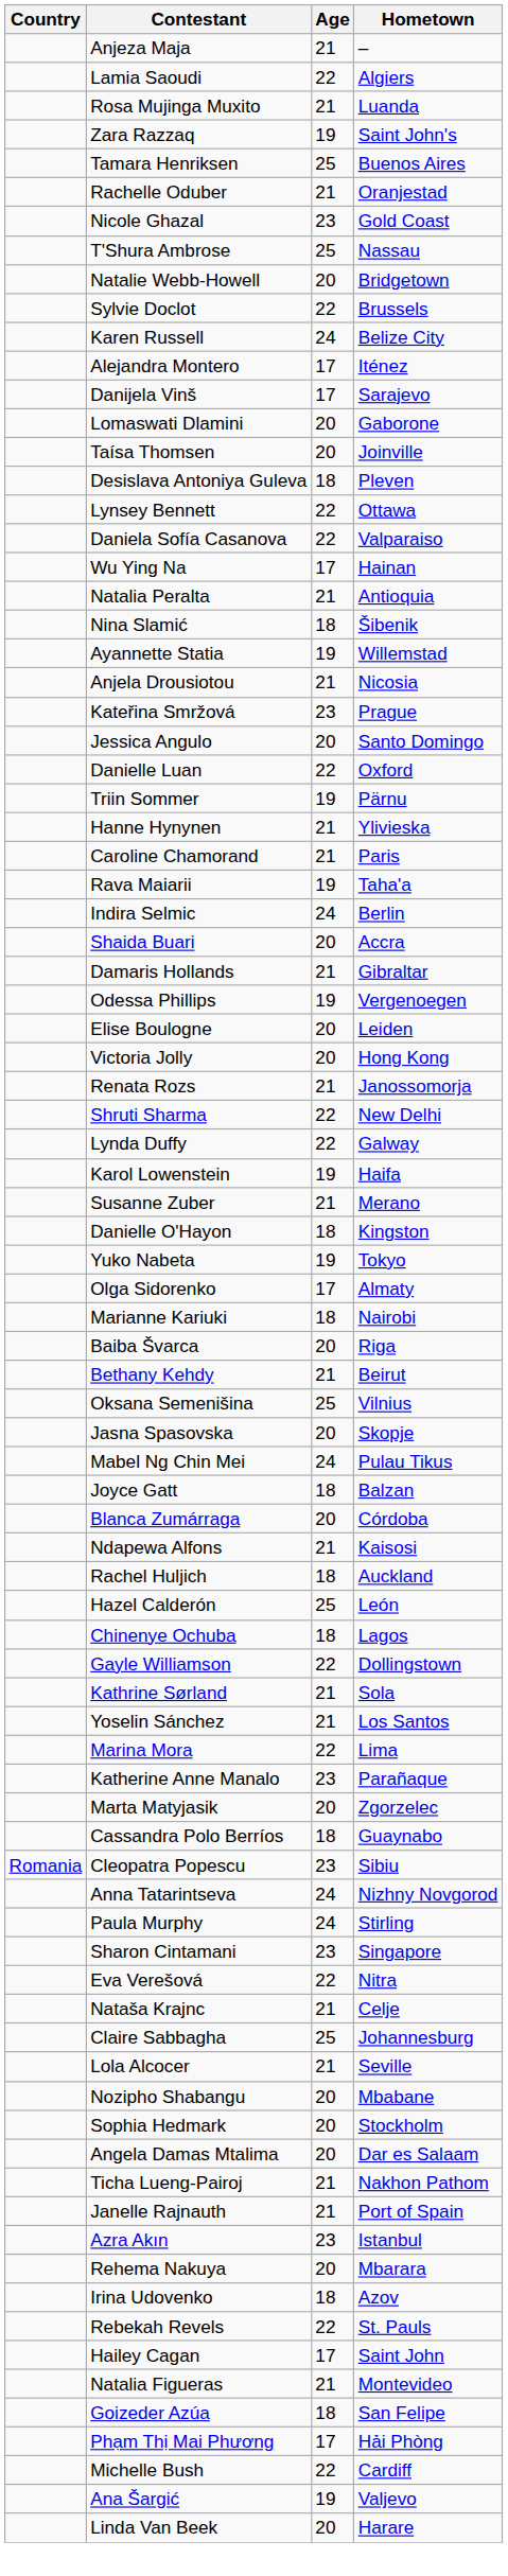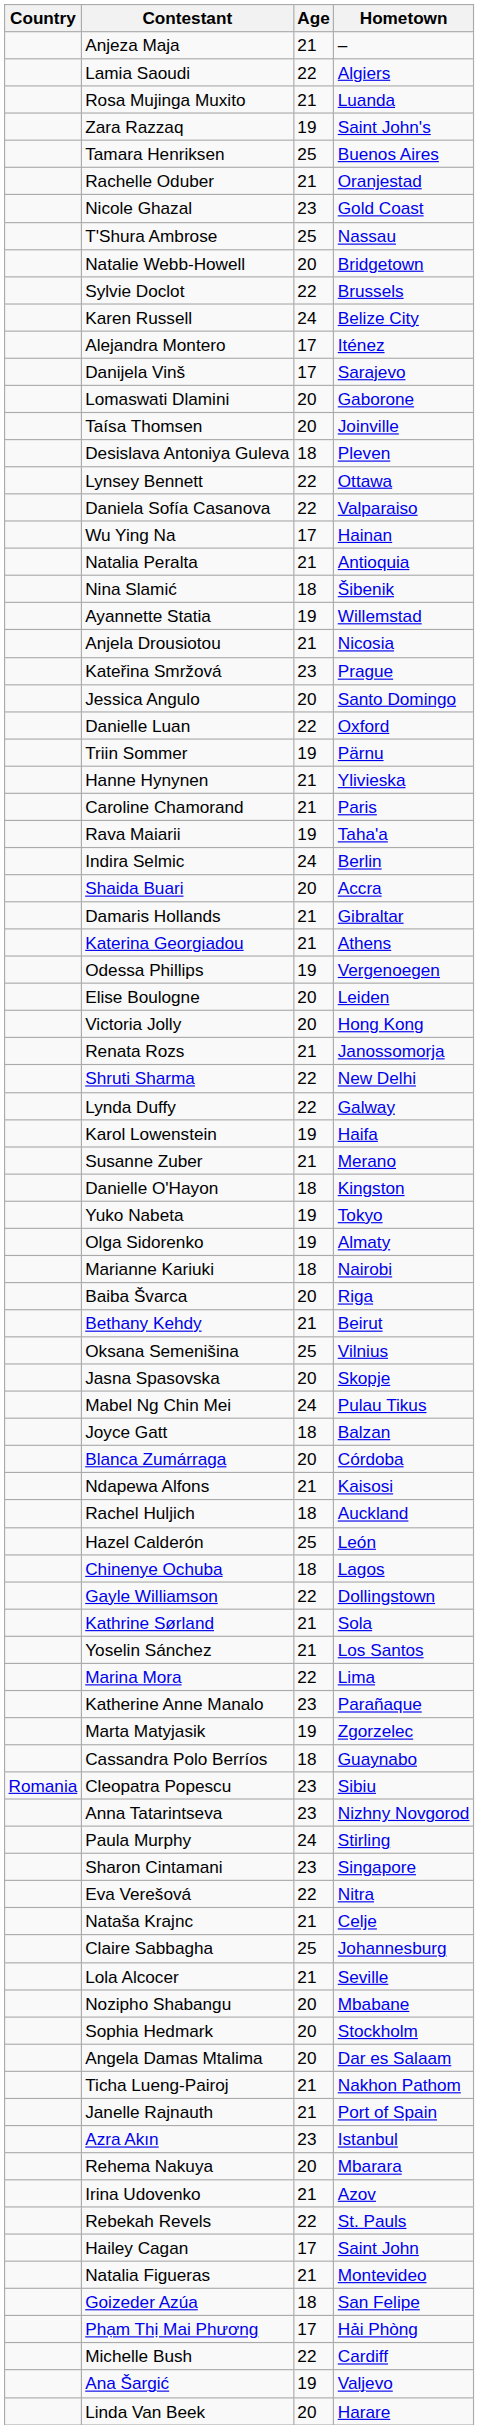 <table class="wikitable sortable" style="font-size:95%;">
 <tr>
 <th>Country</th>
 <th>Contestant</th>
 <th>Age</th>
 <th>Hometown</th>
 </tr>
 <tr>
 <td></td>
 <td>Anjeza Maja</td>
 <td>21</td>
 <td>–</td>
 </tr>
 <tr>
 <td></td>
 <td>Lamia Saoudi</td>
 <td>22</td>
 <td><a href='#'>Algiers</a></td>
 </tr>
 <tr>
 <td></td>
 <td>Rosa Mujinga Muxito</td>
 <td>21</td>
 <td><a href='#'>Luanda</a></td>
 </tr>
 <tr>
 <td></td>
 <td>Zara Razzaq</td>
 <td>19</td>
 <td><a href='#'>Saint John's</a></td>
 </tr>
 <tr>
 <td></td>
 <td>Tamara Henriksen</td>
 <td>25</td>
 <td><a href='#'>Buenos Aires</a></td>
 </tr>
 <tr>
 <td></td>
 <td>Rachelle Oduber</td>
 <td>21</td>
 <td><a href='#'>Oranjestad</a></td>
 </tr>
 <tr>
 <td></td>
 <td>Nicole Ghazal</td>
 <td>23</td>
 <td><a href='#'>Gold Coast</a></td>
 </tr>
 <tr>
 <td></td>
 <td>T'Shura Ambrose</td>
 <td>25</td>
 <td><a href='#'>Nassau</a></td>
 </tr>
 <tr>
 <td></td>
 <td>Natalie Webb-Howell</td>
 <td>20</td>
 <td><a href='#'>Bridgetown</a></td>
 </tr>
 <tr>
 <td></td>
 <td>Sylvie Doclot</td>
 <td>22</td>
 <td><a href='#'>Brussels</a></td>
 </tr>
 <tr>
 <td></td>
 <td>Karen Russell</td>
 <td>24</td>
 <td><a href='#'>Belize City</a></td>
 </tr>
 <tr>
 <td></td>
 <td>Alejandra Montero</td>
 <td>17</td>
 <td><a href='#'>Iténez</a></td>
 </tr>
 <tr>
 <td></td>
 <td>Danijela Vinš</td>
 <td>17</td>
 <td><a href='#'>Sarajevo</a></td>
 </tr>
 <tr>
 <td></td>
 <td>Lomaswati Dlamini</td>
 <td>20</td>
 <td><a href='#'>Gaborone</a></td>
 </tr>
 <tr>
 <td></td>
 <td>Taísa Thomsen</td>
 <td>20</td>
 <td><a href='#'>Joinville</a></td>
 </tr>
 <tr>
 <td></td>
 <td>Desislava Antoniya Guleva</td>
 <td>18</td>
 <td><a href='#'>Pleven</a></td>
 </tr>
 <tr>
 <td></td>
 <td>Lynsey Bennett</td>
 <td>22</td>
 <td><a href='#'>Ottawa</a></td>
 </tr>
 <tr>
 <td></td>
 <td>Daniela Sofía Casanova</td>
 <td>22</td>
 <td><a href='#'>Valparaiso</a></td>
 </tr>
 <tr>
 <td></td>
 <td>Wu Ying Na</td>
 <td>17</td>
 <td><a href='#'>Hainan</a></td>
 </tr>
 <tr>
 <td></td>
 <td>Natalia Peralta</td>
 <td>21</td>
 <td><a href='#'>Antioquia</a></td>
 </tr>
 <tr>
 <td></td>
 <td>Nina Slamić</td>
 <td>18</td>
 <td><a href='#'>Šibenik</a></td>
 </tr>
 <tr>
 <td></td>
 <td>Ayannette Statia</td>
 <td>19</td>
 <td><a href='#'>Willemstad</a></td>
 </tr>
 <tr>
 <td></td>
 <td>Anjela Drousiotou</td>
 <td>21</td>
 <td><a href='#'>Nicosia</a></td>
 </tr>
 <tr>
 <td></td>
 <td>Kateřina Smržová</td>
 <td>23</td>
 <td><a href='#'>Prague</a></td>
 </tr>
 <tr>
 <td></td>
 <td>Jessica Angulo</td>
 <td>20</td>
 <td><a href='#'>Santo Domingo</a></td>
 </tr>
 <tr>
 <td></td>
 <td>Danielle Luan</td>
 <td>22</td>
 <td><a href='#'>Oxford</a></td>
 </tr>
 <tr>
 <td></td>
 <td>Triin Sommer</td>
 <td>19</td>
 <td><a href='#'>Pärnu</a></td>
 </tr>
 <tr>
 <td></td>
 <td>Hanne Hynynen</td>
 <td>21</td>
 <td><a href='#'>Ylivieska</a></td>
 </tr>
 <tr>
 <td></td>
 <td>Caroline Chamorand</td>
 <td>21</td>
 <td><a href='#'>Paris</a></td>
 </tr>
 <tr>
 <td></td>
 <td>Rava Maiarii</td>
 <td>19</td>
 <td><a href='#'>Taha'a</a></td>
 </tr>
 <tr>
 <td></td>
 <td>Indira Selmic</td>
 <td>24</td>
 <td><a href='#'>Berlin</a></td>
 </tr>
 <tr>
 <td></td>
 <td><a href='#'>Shaida Buari</a></td>
 <td>20</td>
 <td><a href='#'>Accra</a></td>
 </tr>
 <tr>
 <td></td>
 <td>Damaris Hollands</td>
 <td>21</td>
 <td><a href='#'>Gibraltar</a></td>
 </tr>
 <tr>
 <td></td>
+<td><a href='#'>Katerina Georgiadou</a></td>
+<td>21</td>
+<td><a href='#'>Athens</a></td>
+</tr>
+<tr>
+<td></td>
 <td>Odessa Phillips</td>
 <td>19</td>
 <td><a href='#'>Vergenoegen</a></td>
 </tr>
 <tr>
 <td></td>
 <td>Elise Boulogne</td>
 <td>20</td>
 <td><a href='#'>Leiden</a></td>
 </tr>
 <tr>
 <td></td>
 <td>Victoria Jolly</td>
 <td>20</td>
 <td><a href='#'>Hong Kong</a></td>
 </tr>
 <tr>
 <td></td>
 <td>Renata Rozs</td>
 <td>21</td>
 <td><a href='#'>Janossomorja</a></td>
 </tr>
 <tr>
 <td></td>
 <td><a href='#'>Shruti Sharma</a></td>
 <td>22</td>
 <td><a href='#'>New Delhi</a></td>
 </tr>
 <tr>
 <td></td>
 <td>Lynda Duffy</td>
 <td>22</td>
 <td><a href='#'>Galway</a></td>
 </tr>
 <tr>
 <td></td>
 <td>Karol Lowenstein</td>
 <td>19</td>
 <td><a href='#'>Haifa</a></td>
 </tr>
 <tr>
 <td></td>
 <td>Susanne Zuber</td>
 <td>21</td>
 <td><a href='#'>Merano</a></td>
 </tr>
 <tr>
 <td></td>
 <td>Danielle O'Hayon</td>
 <td>18</td>
 <td><a href='#'>Kingston</a></td>
 </tr>
 <tr>
 <td></td>
 <td>Yuko Nabeta</td>
 <td>19</td>
 <td><a href='#'>Tokyo</a></td>
 </tr>
 <tr>
 <td></td>
 <td>Olga Sidorenko</td>
-<td>17</td>
+<td>19</td>
 <td><a href='#'>Almaty</a></td>
 </tr>
 <tr>
 <td></td>
 <td>Marianne Kariuki</td>
 <td>18</td>
 <td><a href='#'>Nairobi</a></td>
 </tr>
 <tr>
 <td></td>
 <td>Baiba Švarca</td>
 <td>20</td>
 <td><a href='#'>Riga</a></td>
 </tr>
 <tr>
 <td></td>
 <td><a href='#'>Bethany Kehdy</a></td>
 <td>21</td>
 <td><a href='#'>Beirut</a></td>
 </tr>
 <tr>
 <td></td>
 <td>Oksana Semenišina</td>
 <td>25</td>
 <td><a href='#'>Vilnius</a></td>
 </tr>
 <tr>
 <td></td>
 <td>Jasna Spasovska</td>
 <td>20</td>
 <td><a href='#'>Skopje</a></td>
 </tr>
 <tr>
 <td></td>
 <td>Mabel Ng Chin Mei</td>
 <td>24</td>
 <td><a href='#'>Pulau Tikus</a></td>
 </tr>
 <tr>
 <td></td>
 <td>Joyce Gatt</td>
 <td>18</td>
 <td><a href='#'>Balzan</a></td>
 </tr>
 <tr>
 <td></td>
 <td><a href='#'>Blanca Zumárraga</a></td>
 <td>20</td>
 <td><a href='#'>Córdoba</a></td>
 </tr>
 <tr>
 <td></td>
 <td>Ndapewa Alfons</td>
 <td>21</td>
 <td><a href='#'>Kaisosi</a></td>
 </tr>
 <tr>
 <td></td>
 <td>Rachel Huljich</td>
 <td>18</td>
 <td><a href='#'>Auckland</a></td>
 </tr>
 <tr>
 <td></td>
 <td>Hazel Calderón</td>
 <td>25</td>
 <td><a href='#'>León</a></td>
 </tr>
 <tr>
 <td></td>
 <td><a href='#'>Chinenye Ochuba</a></td>
 <td>18</td>
 <td><a href='#'>Lagos</a></td>
 </tr>
 <tr>
 <td></td>
 <td><a href='#'>Gayle Williamson</a></td>
 <td>22</td>
 <td><a href='#'>Dollingstown</a></td>
 </tr>
 <tr>
 <td></td>
 <td><a href='#'>Kathrine Sørland</a></td>
 <td>21</td>
 <td><a href='#'>Sola</a></td>
 </tr>
 <tr>
 <td></td>
 <td>Yoselin Sánchez</td>
 <td>21</td>
 <td><a href='#'>Los Santos</a></td>
 </tr>
 <tr>
 <td></td>
 <td><a href='#'>Marina Mora</a></td>
 <td>22</td>
 <td><a href='#'>Lima</a></td>
 </tr>
 <tr>
 <td></td>
 <td>Katherine Anne Manalo</td>
 <td>23</td>
 <td><a href='#'>Parañaque</a></td>
 </tr>
 <tr>
 <td></td>
 <td>Marta Matyjasik</td>
-<td>20</td>
+<td>19</td>
 <td><a href='#'>Zgorzelec</a></td>
 </tr>
 <tr>
 <td></td>
 <td>Cassandra Polo Berríos</td>
 <td>18</td>
 <td><a href='#'>Guaynabo</a></td>
 </tr>
 <tr>
 <td> <a href='#'>Romania</a></td>
 <td>Cleopatra Popescu</td>
 <td>23</td>
 <td><a href='#'>Sibiu</a></td>
 </tr>
 <tr>
 <td></td>
 <td>Anna Tatarintseva</td>
-<td>24</td>
+<td>23</td>
 <td><a href='#'>Nizhny Novgorod</a></td>
 </tr>
 <tr>
 <td></td>
 <td>Paula Murphy</td>
 <td>24</td>
 <td><a href='#'>Stirling</a></td>
 </tr>
 <tr>
 <td></td>
 <td>Sharon Cintamani</td>
 <td>23</td>
 <td><a href='#'>Singapore</a></td>
 </tr>
 <tr>
 <td></td>
 <td>Eva Verešová</td>
 <td>22</td>
 <td><a href='#'>Nitra</a></td>
 </tr>
 <tr>
 <td></td>
 <td>Nataša Krajnc</td>
 <td>21</td>
 <td><a href='#'>Celje</a></td>
 </tr>
 <tr>
 <td></td>
 <td>Claire Sabbagha</td>
 <td>25</td>
 <td><a href='#'>Johannesburg</a></td>
 </tr>
 <tr>
 <td></td>
 <td>Lola Alcocer</td>
 <td>21</td>
 <td><a href='#'>Seville</a></td>
 </tr>
 <tr>
 <td></td>
 <td>Nozipho Shabangu</td>
 <td>20</td>
 <td><a href='#'>Mbabane</a></td>
 </tr>
 <tr>
 <td></td>
 <td>Sophia Hedmark</td>
 <td>20</td>
 <td><a href='#'>Stockholm</a></td>
 </tr>
 <tr>
 <td></td>
 <td>Angela Damas Mtalima</td>
 <td>20</td>
 <td><a href='#'>Dar es Salaam</a></td>
 </tr>
 <tr>
 <td></td>
 <td>Ticha Lueng-Pairoj</td>
 <td>21</td>
 <td><a href='#'>Nakhon Pathom</a></td>
 </tr>
 <tr>
 <td></td>
 <td>Janelle Rajnauth</td>
 <td>21</td>
 <td><a href='#'>Port of Spain</a></td>
 </tr>
 <tr>
 <td></td>
 <td><a href='#'>Azra Akın</a></td>
 <td>23</td>
 <td><a href='#'>Istanbul</a></td>
 </tr>
 <tr>
 <td></td>
 <td>Rehema Nakuya</td>
 <td>20</td>
 <td><a href='#'>Mbarara</a></td>
 </tr>
 <tr>
 <td></td>
 <td>Irina Udovenko</td>
-<td>18</td>
+<td>21</td>
 <td><a href='#'>Azov</a></td>
 </tr>
 <tr>
 <td></td>
 <td>Rebekah Revels</td>
 <td>22</td>
 <td><a href='#'>St. Pauls</a></td>
 </tr>
 <tr>
 <td></td>
 <td>Hailey Cagan</td>
 <td>17</td>
 <td><a href='#'>Saint John</a></td>
 </tr>
 <tr>
 <td></td>
 <td>Natalia Figueras</td>
 <td>21</td>
 <td><a href='#'>Montevideo</a></td>
 </tr>
 <tr>
 <td></td>
 <td><a href='#'>Goizeder Azúa</a></td>
 <td>18</td>
 <td><a href='#'>San Felipe</a></td>
 </tr>
 <tr>
 <td></td>
 <td><a href='#'>Phạm Thị Mai Phương</a></td>
 <td>17</td>
 <td><a href='#'>Hải Phòng</a></td>
 </tr>
 <tr>
 <td></td>
 <td>Michelle Bush</td>
 <td>22</td>
 <td><a href='#'>Cardiff</a></td>
 </tr>
 <tr>
 <td></td>
 <td><a href='#'>Ana Šargić</a></td>
 <td>19</td>
 <td><a href='#'>Valjevo</a></td>
 </tr>
 <tr>
 <td></td>
 <td>Linda Van Beek</td>
 <td>20</td>
 <td><a href='#'>Harare</a></td>
 </tr>
 </table>
